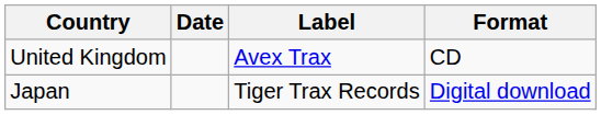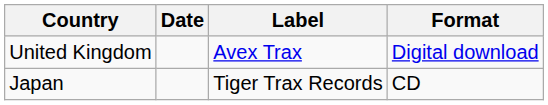 <table class="wikitable">
 <tr>
 <th>Country</th>
 <th>Date</th>
 <th>Label</th>
 <th>Format</th>
 </tr>
 <tr>
 <td>United Kingdom</td>
 <td></td>
 <td><a href='#'>Avex Trax</a></td>
-<td>CD</td>
+<td><a href='#'>Digital download</a></td>
 </tr>
 <tr>
 <td>Japan</td>
 <td></td>
 <td>Tiger Trax Records</td>
-<td><a href='#'>Digital download</a></td>
+<td>CD</td>
 </tr>
 </table>
